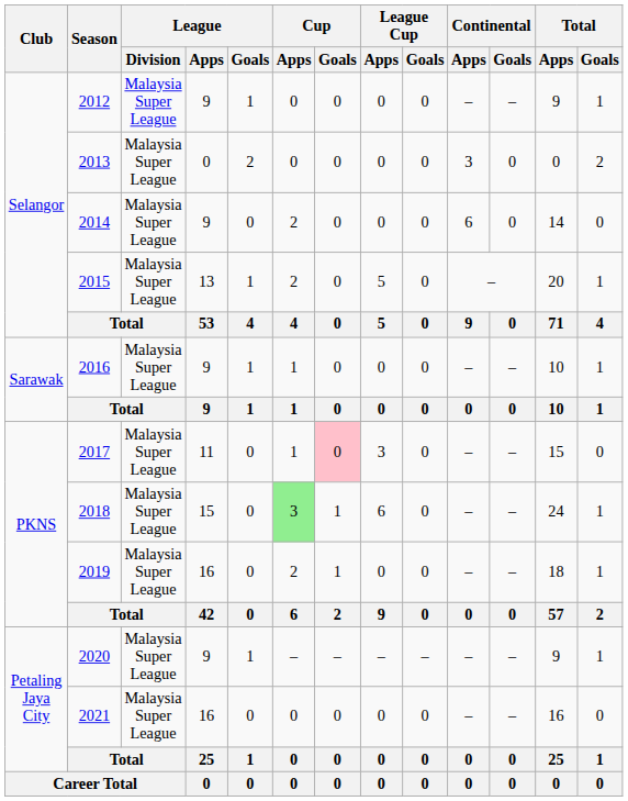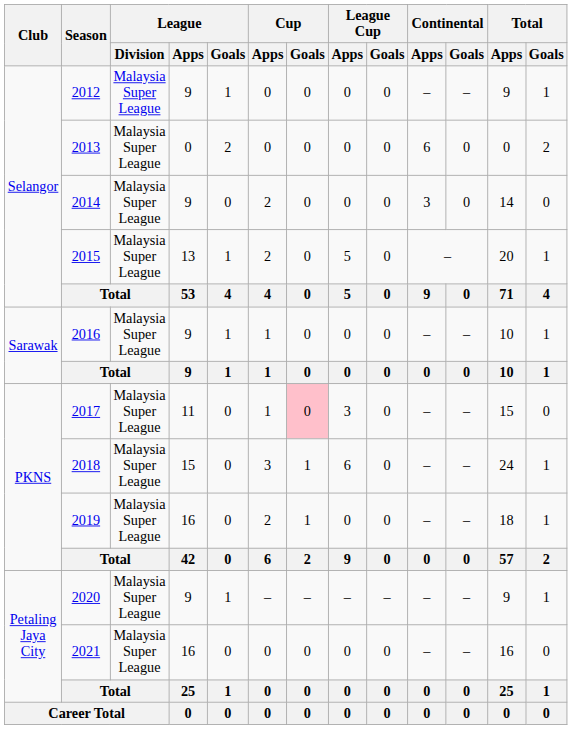 <table class=wikitable style="text-align:center">
 <tr>
 <th rowspan=2>Club</th>
 <th rowspan=2>Season</th>
 <th colspan=3>League</th>
 <th colspan=2>Cup</th>
 <th colspan=2>League Cup</th>
 <th colspan=2>Continental</th>
 <th colspan=2>Total</th>
 </tr>
 <tr>
 <th>Division</th>
 <th>Apps</th>
 <th>Goals</th>
 <th>Apps</th>
 <th>Goals</th>
 <th>Apps</th>
 <th>Goals</th>
 <th>Apps</th>
 <th>Goals</th>
 <th>Apps</th>
 <th>Goals</th>
 </tr>
 <tr>
 <td rowspan=5><a href='#'>Selangor</a></td>
 <td><a href='#'>2012</a></td>
 <td><a href='#'>Malaysia Super League</a></td>
 <td>9</td>
 <td>1</td>
 <td>0</td>
 <td>0</td>
 <td>0</td>
 <td>0</td>
 <td>–</td>
 <td>–</td>
 <td>9</td>
 <td>1</td>
 </tr>
 <tr>
 <td><a href='#'>2013</a></td>
 <td>Malaysia Super League</td>
 <td>0</td>
 <td>2</td>
 <td>0</td>
 <td>0</td>
 <td>0</td>
 <td>0</td>
-<td>3</td>
+<td>6</td>
 <td>0</td>
 <td>0</td>
 <td>2 </td>
 </tr>
 <tr>
 <td><a href='#'>2014</a></td>
 <td>Malaysia Super League</td>
 <td>9</td>
 <td>0</td>
 <td>2</td>
 <td>0</td>
 <td>0</td>
 <td>0</td>
-<td>6</td>
+<td>3</td>
 <td>0</td>
 <td>14</td>
 <td>0</td>
 </tr>
 <tr>
 <td><a href='#'>2015</a></td>
 <td>Malaysia Super League</td>
 <td>13</td>
 <td>1</td>
 <td>2</td>
 <td>0</td>
 <td>5</td>
 <td>0</td>
 <td colspan=2>–</td>
 <td>20</td>
 <td>1</td>
 </tr>
 <tr>
 <th colspan="2">Total</th>
 <th>53</th>
 <th>4</th>
 <th>4</th>
 <th>0</th>
 <th>5</th>
 <th>0</th>
 <th>9</th>
 <th>0</th>
 <th>71</th>
 <th>4</th>
 </tr>
 <tr>
 <td rowspan=2><a href='#'>Sarawak</a></td>
 <td><a href='#'>2016</a></td>
 <td>Malaysia Super League</td>
 <td>9</td>
 <td>1</td>
 <td>1</td>
 <td>0</td>
 <td>0</td>
 <td>0</td>
 <td>–</td>
 <td>–</td>
 <td>10</td>
 <td>1</td>
 </tr>
 <tr>
 <th colspan="2">Total</th>
 <th>9</th>
 <th>1</th>
 <th>1</th>
 <th>0</th>
 <th>0</th>
 <th>0</th>
 <th>0</th>
 <th>0</th>
 <th>10</th>
 <th>1</th>
 </tr>
 <tr>
 <td rowspan=4><a href='#'>PKNS</a></td>
 <td><a href='#'>2017</a></td>
 <td>Malaysia Super League</td>
 <td>11</td>
 <td>0</td>
 <td>1</td>
 <td style="background: pink;">0</td>
 <td>3</td>
 <td>0</td>
 <td>–</td>
 <td>–</td>
 <td>15</td>
 <td>0</td>
 </tr>
 <tr>
 <td><a href='#'>2018</a></td>
 <td>Malaysia Super League</td>
 <td>15</td>
 <td>0</td>
-<td style="background: lightgreen;">3</td>
+<td>3</td>
 <td>1</td>
 <td>6</td>
 <td>0</td>
 <td>–</td>
 <td>–</td>
 <td>24</td>
 <td>1</td>
 </tr>
 <tr>
 <td><a href='#'>2019</a></td>
 <td>Malaysia Super League</td>
 <td>16</td>
 <td>0</td>
 <td>2</td>
 <td>1</td>
 <td>0</td>
 <td>0</td>
 <td>–</td>
 <td>–</td>
 <td>18</td>
 <td>1</td>
 </tr>
 <tr>
 <th colspan="2">Total</th>
 <th>42</th>
 <th>0</th>
 <th>6</th>
 <th>2</th>
 <th>9</th>
 <th>0</th>
 <th>0</th>
 <th>0</th>
 <th>57</th>
 <th>2</th>
 </tr>
 <tr>
 <td rowspan=3><a href='#'>Petaling Jaya City</a></td>
 <td><a href='#'>2020</a></td>
 <td>Malaysia Super League</td>
 <td>9</td>
 <td>1</td>
 <td>–</td>
 <td>–</td>
 <td>–</td>
 <td>–</td>
 <td>–</td>
 <td>–</td>
 <td>9</td>
 <td>1</td>
 </tr>
 <tr>
 <td><a href='#'>2021</a></td>
 <td>Malaysia Super League</td>
 <td>16</td>
 <td>0</td>
 <td>0</td>
 <td>0</td>
 <td>0</td>
 <td>0</td>
 <td>–</td>
 <td>–</td>
 <td>16</td>
 <td>0</td>
 </tr>
 <tr>
 <th colspan="2">Total</th>
 <th>25</th>
 <th>1</th>
 <th>0</th>
 <th>0</th>
 <th>0</th>
 <th>0</th>
 <th>0</th>
 <th>0</th>
 <th>25</th>
 <th>1</th>
 </tr>
 <tr>
 <th colspan="3">Career Total</th>
 <th>0</th>
 <th>0</th>
 <th>0</th>
 <th>0</th>
 <th>0</th>
 <th>0</th>
 <th>0</th>
 <th>0</th>
 <th>0</th>
 <th>0</th>
 </tr>
 </table>
